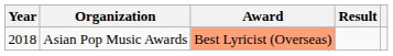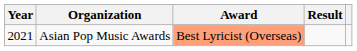 <table class="wikitable plainrowheaders">
 <tr align=center>
 <th scope="col">Year</th>
 <th scope="col">Organization</th>
 <th scope="col">Award</th>
 <th scope="col">Result</th>
 <th scope="col"></th>
 </tr>
 <tr>
-<td align="center">2018</td>
+<td align="center">2021</td>
 <td>Asian Pop Music Awards</td>
 <td style="background: lightsalmon;">Best Lyricist (Overseas)</td>
 <td></td>
 <td style="text-align:center"></td>
 </tr>
 </table>
